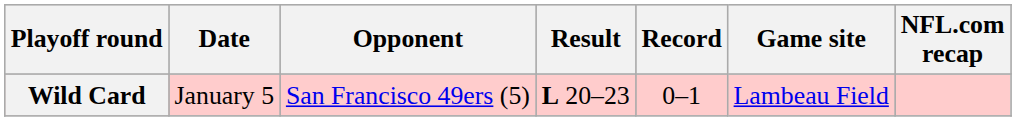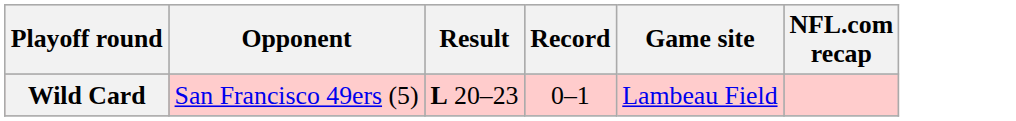 <table class="wikitable" style="align=center">
 <tr>
 <th>Playoff round</th>
-<th>Date</th>
 <th>Opponent</th>
 <th>Result</th>
 <th>Record</th>
 <th>Game site</th>
 <th>NFL.com<br>recap</th>
 </tr>
 <tr style="background:#fcc; text-align:center;">
 <th>Wild Card</th>
-<td>January 5</td>
 <td><a href='#'>San Francisco 49ers</a> (5)</td>
 <td><strong>L</strong> 20–23</td>
 <td>0–1</td>
 <td><a href='#'>Lambeau Field</a></td>
 <td></td>
 </tr>
 </table>
